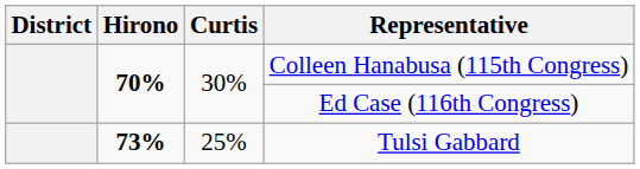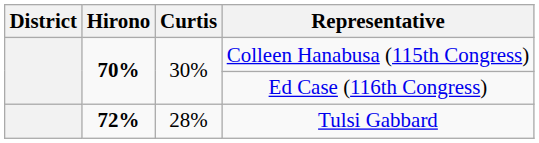 <table class=wikitable>
 <tr>
 <th>District</th>
 <th>Hirono</th>
 <th>Curtis</th>
 <th>Representative</th>
 </tr>
 <tr align=center>
 <th rowspan=2 ></th>
 <td rowspan=2><strong>70%</strong></td>
 <td rowspan=2>30%</td>
 <td><a href='#'>Colleen Hanabusa</a> (<a href='#'>115th Congress</a>)</td>
 </tr>
 <tr align=center>
 <td><a href='#'>Ed Case</a> (<a href='#'>116th Congress</a>)</td>
 </tr>
 <tr align=center>
 <th></th>
-<td><strong>73%</strong></td>
-<td>25%</td>
+<td><strong>72%</strong></td>
+<td>28%</td>
 <td><a href='#'>Tulsi Gabbard</a></td>
 </tr>
 </table>
